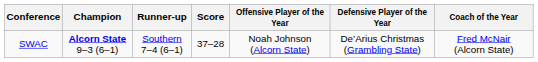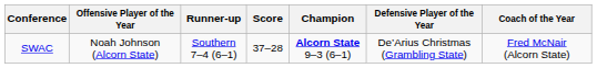 <table class="wikitable" style="text-align:center;">
 <tr>
 <th style="width:50px">Conference</th>
-<th style="width:120px">Champion</th>
+<th style="width:200px"><small>Offensive Player of the Year</small></th>
 <th style="width:100px">Runner-up</th>
 <th style="width:60px;">Score</th>
-<th style="width:200px"><small>Offensive Player of the Year</small></th>
+<th style="width:120px">Champion</th>
 <th style="width:200px"><small>Defensive Player of the Year</small></th>
 <th style="width:200px"><small>Coach of the Year</small></th>
 </tr>
 <tr>
 <td><a href='#'>SWAC</a></td>
-<td><strong><a href='#'>Alcorn State</a></strong><br>9–3 (6–1)</td>
+<td>Noah Johnson<br>(<a href='#'>Alcorn State</a>)</td>
 <td><a href='#'>Southern</a><br>7–4 (6–1)</td>
 <td>37–28</td>
-<td>Noah Johnson<br>(<a href='#'>Alcorn State</a>)</td>
+<td><strong><a href='#'>Alcorn State</a></strong><br>9–3 (6–1)</td>
 <td>De’Arius Christmas<br>(<a href='#'>Grambling State</a>)</td>
 <td><a href='#'>Fred McNair</a><br>(Alcorn State)</td>
 </tr>
 </table>
